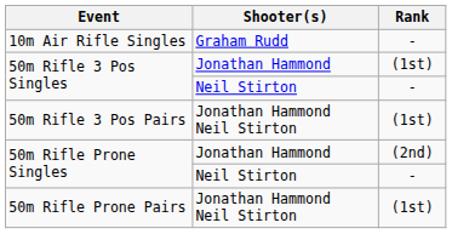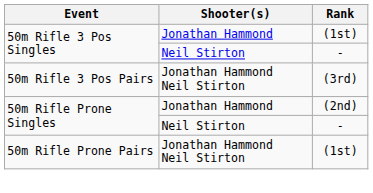 <table class=wikitable style="font-size:90%">
 <tr>
 <th width=150>Event</th>
 <th width=150>Shooter(s)</th>
 <th width=50>Rank</th>
-</tr>
-<tr>
-<td>10m Air Rifle Singles</td>
-<td><a href='#'>Graham Rudd</a></td>
-<td align="center">-</td>
 </tr>
 <tr>
 <td rowspan=2>50m Rifle 3 Pos Singles</td>
 <td><a href='#'>Jonathan Hammond</a></td>
 <td align="center">(1st)</td>
 </tr>
 <tr>
 <td><a href='#'>Neil Stirton</a></td>
 <td align="center">-</td>
 </tr>
 <tr>
 <td>50m Rifle 3 Pos Pairs</td>
 <td>Jonathan Hammond<br>Neil Stirton</td>
-<td align="center">(1st)</td>
+<td align="center">(3rd)</td>
 </tr>
 <tr>
 <td rowspan=2>50m Rifle Prone Singles</td>
 <td>Jonathan Hammond</td>
 <td align="center">(2nd)</td>
 </tr>
 <tr>
 <td>Neil Stirton</td>
 <td align="center">-</td>
 </tr>
 <tr>
 <td>50m Rifle Prone Pairs</td>
 <td>Jonathan Hammond<br>Neil Stirton</td>
 <td align="center">(1st)</td>
 </tr>
 </table>
